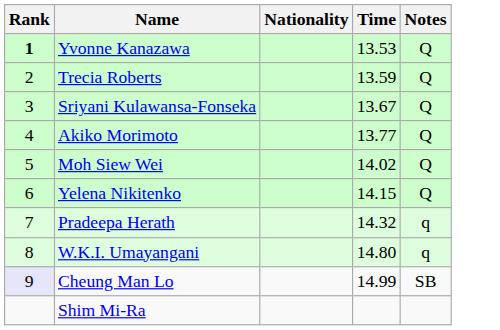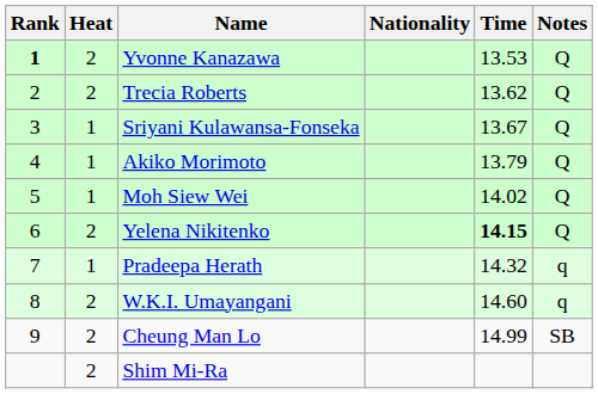 <table class="wikitable sortable" style="text-align:center; font-size:95%">
 <tr>
 <th>Rank</th>
+<th>Heat</th>
 <th>Name</th>
 <th>Nationality</th>
 <th>Time</th>
 <th>Notes</th>
 </tr>
 <tr bgcolor=ccffcc>
 <td><strong>1</strong></td>
+<td>2</td>
 <td align=left><a href='#'>Yvonne Kanazawa</a></td>
 <td align=left></td>
 <td>13.53</td>
 <td>Q</td>
 </tr>
 <tr bgcolor=ccffcc>
 <td>2</td>
+<td>2</td>
 <td align=left><a href='#'>Trecia Roberts</a></td>
 <td align=left></td>
-<td>13.59</td>
+<td>13.62</td>
 <td>Q</td>
 </tr>
 <tr bgcolor=ccffcc>
 <td>3</td>
+<td>1</td>
 <td align=left><a href='#'>Sriyani Kulawansa-Fonseka</a></td>
 <td align=left></td>
 <td>13.67</td>
 <td>Q</td>
 </tr>
 <tr bgcolor=ccffcc>
 <td>4</td>
+<td>1</td>
 <td align=left><a href='#'>Akiko Morimoto</a></td>
 <td align=left></td>
-<td>13.77</td>
+<td>13.79</td>
 <td>Q</td>
 </tr>
 <tr bgcolor=ccffcc>
 <td>5</td>
+<td>1</td>
 <td align=left><a href='#'>Moh Siew Wei</a></td>
 <td align=left></td>
 <td>14.02</td>
 <td>Q</td>
 </tr>
 <tr bgcolor=ccffcc>
 <td>6</td>
+<td>2</td>
 <td align=left><a href='#'>Yelena Nikitenko</a></td>
 <td align=left></td>
-<td>14.15</td>
+<td><strong>14.15</strong></td>
 <td>Q</td>
 </tr>
 <tr bgcolor=ddffdd>
 <td>7</td>
+<td>1</td>
 <td align=left><a href='#'>Pradeepa Herath</a></td>
 <td align=left></td>
 <td>14.32</td>
 <td>q</td>
 </tr>
 <tr bgcolor=ddffdd>
 <td>8</td>
+<td>2</td>
 <td align=left><a href='#'>W.K.I. Umayangani</a></td>
 <td align=left></td>
-<td>14.80</td>
+<td>14.60</td>
 <td>q</td>
 </tr>
 <tr>
-<td style="background: lavender;">9</td>
+<td>9</td>
+<td>2</td>
 <td align=left><a href='#'>Cheung Man Lo</a></td>
 <td align=left></td>
 <td>14.99</td>
 <td>SB</td>
 </tr>
 <tr>
 <td></td>
+<td>2</td>
 <td align=left><a href='#'>Shim Mi-Ra</a></td>
 <td align=left></td>
 <td></td>
 <td></td>
 </tr>
 </table>
